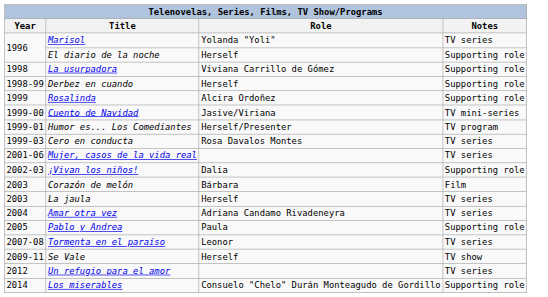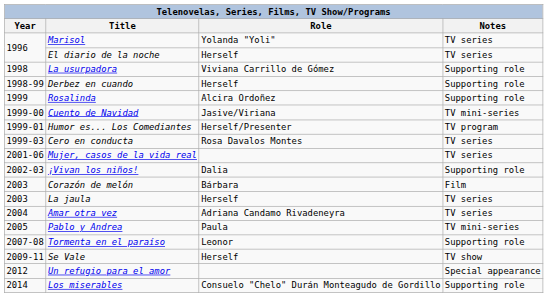 <table class="wikitable">
 <tr>
 <th colspan="5" style="background:LightSteelBlue;">Telenovelas, Series, Films, TV Show/Programs</th>
 </tr>
 <tr>
 <th>Year</th>
 <th>Title</th>
 <th>Role</th>
 <th>Notes</th>
 </tr>
 <tr>
 <td rowspan=2>1996</td>
 <td><em><a href='#'>Marisol</a></em></td>
 <td>Yolanda "Yoli"</td>
 <td>TV series</td>
 </tr>
 <tr>
 <td><em>El diario de la noche</em></td>
 <td>Herself</td>
-<td>Supporting role</td>
+<td>TV series</td>
 </tr>
 <tr>
 <td>1998</td>
 <td><em><a href='#'>La usurpadora</a></em></td>
 <td>Viviana Carrillo de Gómez</td>
 <td>Supporting role</td>
 </tr>
 <tr>
 <td>1998-99</td>
 <td><em>Derbez en cuando</em></td>
 <td>Herself</td>
 <td>Supporting role</td>
 </tr>
 <tr>
 <td>1999</td>
 <td><em><a href='#'>Rosalinda</a></em></td>
 <td>Alcira Ordoñez</td>
 <td>Supporting role</td>
 </tr>
 <tr>
 <td>1999-00</td>
 <td><em><a href='#'>Cuento de Navidad</a></em></td>
 <td>Jasive/Viriana</td>
 <td>TV mini-series</td>
 </tr>
 <tr>
 <td>1999-01</td>
 <td><em>Humor es... Los Comediantes</em></td>
 <td>Herself/Presenter</td>
 <td>TV program</td>
 </tr>
 <tr>
 <td>1999-03</td>
 <td><em>Cero en conducta</em></td>
 <td>Rosa Davalos Montes</td>
 <td>TV series</td>
 </tr>
 <tr>
 <td>2001-06</td>
 <td><em><a href='#'>Mujer, casos de la vida real</a></em></td>
 <td></td>
 <td>TV series</td>
 </tr>
 <tr>
 <td>2002-03</td>
 <td><em><a href='#'>¡Vivan los niños!</a></em></td>
 <td>Dalia</td>
 <td>Supporting role</td>
 </tr>
 <tr>
 <td>2003</td>
 <td><em>Corazón de melón</em></td>
 <td>Bárbara</td>
 <td>Film</td>
 </tr>
 <tr>
 <td>2003</td>
 <td><em>La jaula</em></td>
 <td>Herself</td>
 <td>TV series</td>
 </tr>
 <tr>
 <td>2004</td>
 <td><em><a href='#'>Amar otra vez</a></em></td>
 <td>Adriana Candamo Rivadeneyra</td>
 <td>TV series</td>
 </tr>
 <tr>
 <td>2005</td>
 <td><em><a href='#'>Pablo y Andrea</a></em></td>
 <td>Paula</td>
-<td>Supporting role</td>
+<td>TV mini-series</td>
 </tr>
 <tr>
 <td>2007-08</td>
 <td><em><a href='#'>Tormenta en el paraíso</a></em></td>
 <td>Leonor</td>
-<td>TV series</td>
+<td>Supporting role</td>
 </tr>
 <tr>
 <td>2009-11</td>
 <td><em>Se Vale</em></td>
 <td>Herself</td>
 <td>TV show</td>
 </tr>
 <tr>
 <td>2012</td>
 <td><em><a href='#'>Un refugio para el amor</a></em></td>
 <td></td>
-<td>TV series</td>
+<td>Special appearance</td>
 </tr>
 <tr>
 <td>2014</td>
 <td><em><a href='#'>Los miserables</a></em></td>
 <td>Consuelo "Chelo" Durán Monteagudo de Gordillo</td>
 <td>Supporting role</td>
 </tr>
 </table>
